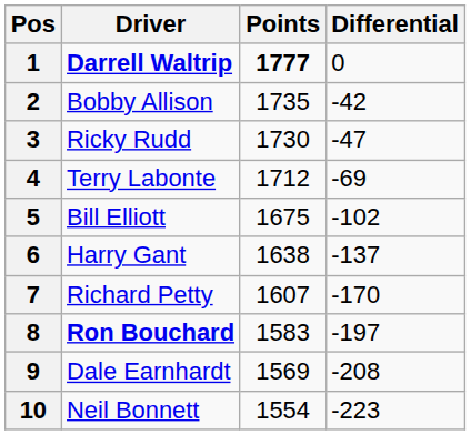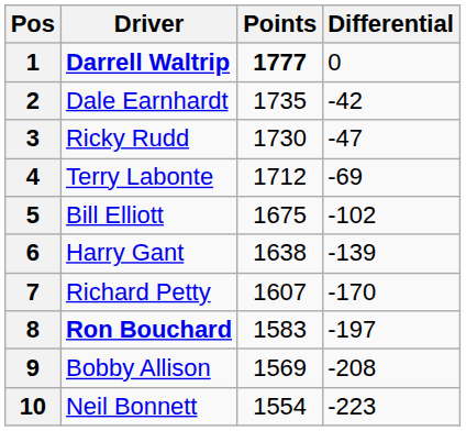 <table class="wikitable">
 <tr>
 <th>Pos</th>
 <th>Driver</th>
 <th>Points</th>
 <th>Differential</th>
 </tr>
 <tr>
 <th>1 </th>
 <td><strong><a href='#'>Darrell Waltrip</a></strong></td>
 <td style="text-align:center;"><strong>1777</strong></td>
 <td>0</td>
 </tr>
 <tr>
 <th>2 </th>
-<td><a href='#'>Bobby Allison</a></td>
+<td><a href='#'>Dale Earnhardt</a></td>
 <td style="text-align:center;">1735</td>
 <td>-42</td>
 </tr>
 <tr>
 <th>3 </th>
 <td><a href='#'>Ricky Rudd</a></td>
 <td style="text-align:center;">1730</td>
 <td>-47</td>
 </tr>
 <tr>
 <th>4 </th>
 <td><a href='#'>Terry Labonte</a></td>
 <td style="text-align:center;">1712</td>
 <td>-69</td>
 </tr>
 <tr>
 <th>5 </th>
 <td><a href='#'>Bill Elliott</a></td>
 <td style="text-align:center;">1675</td>
 <td>-102</td>
 </tr>
 <tr>
 <th>6 </th>
 <td><a href='#'>Harry Gant</a></td>
 <td style="text-align:center;">1638</td>
-<td>-137</td>
+<td>-139</td>
 </tr>
 <tr>
 <th>7 </th>
 <td><a href='#'>Richard Petty</a></td>
 <td style="text-align:center;">1607</td>
 <td>-170</td>
 </tr>
 <tr>
 <th>8 </th>
 <td><strong><a href='#'>Ron Bouchard</a></strong></td>
 <td style="text-align:center;">1583</td>
 <td>-197</td>
 </tr>
 <tr>
 <th>9 </th>
-<td><a href='#'>Dale Earnhardt</a></td>
+<td><a href='#'>Bobby Allison</a></td>
 <td style="text-align:center;">1569</td>
 <td>-208</td>
 </tr>
 <tr>
 <th>10 </th>
 <td><a href='#'>Neil Bonnett</a></td>
 <td style="text-align:center;">1554</td>
 <td>-223</td>
 </tr>
 </table>
